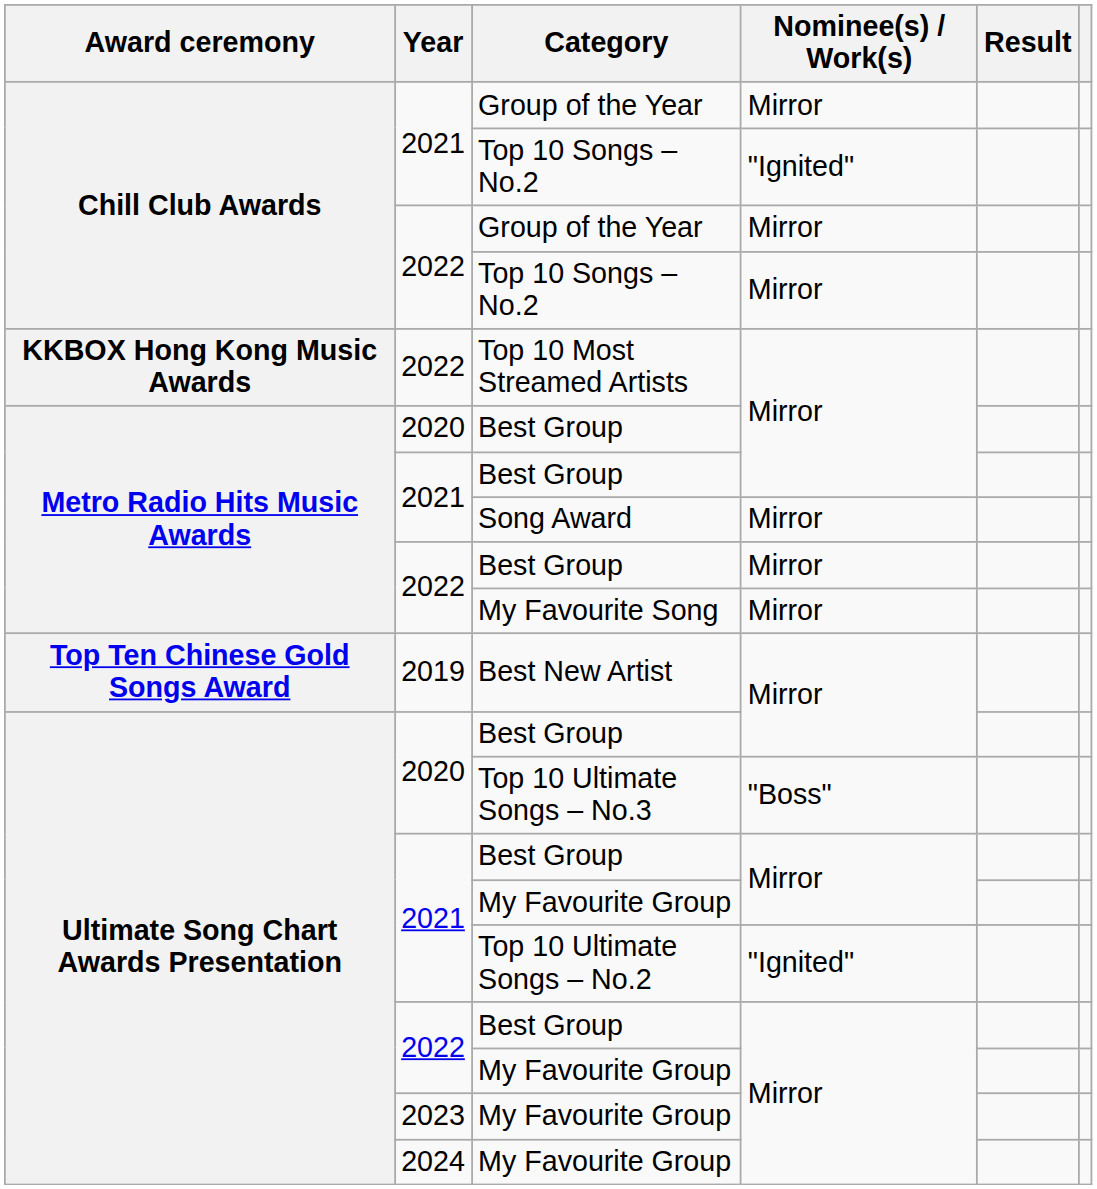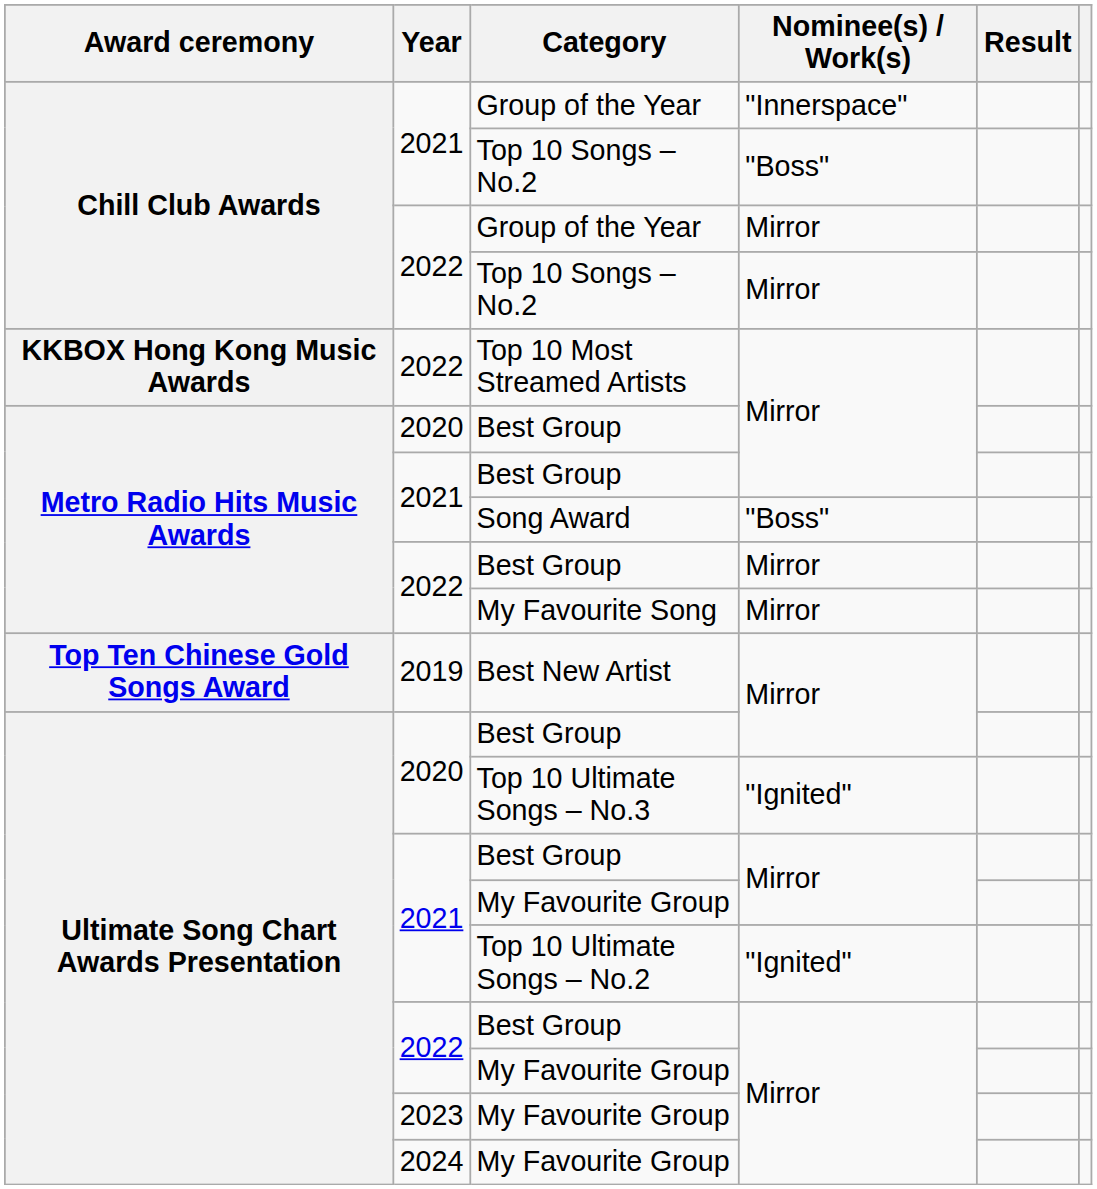 <table class="wikitable plainrowheaders sortable">
 <tr>
 <th scope="col">Award ceremony</th>
 <th scope="col">Year</th>
 <th scope="col">Category</th>
 <th scope="col">Nominee(s) / Work(s)</th>
 <th scope="col">Result</th>
 <th scope="col" class="unsortable"></th>
 </tr>
 <tr>
 <th scope="row" rowspan="4">Chill Club Awards</th>
 <td rowspan="2">2021</td>
 <td>Group of the Year</td>
-<td>Mirror</td>
+<td>"Innerspace"</td>
 <td></td>
 <td></td>
 </tr>
 <tr>
 <td>Top 10 Songs – No.2</td>
-<td>"Ignited"</td>
+<td>"Boss"</td>
 <td></td>
 <td></td>
 </tr>
 <tr>
 <td rowspan="2">2022</td>
 <td>Group of the Year</td>
 <td>Mirror</td>
 <td></td>
 <td></td>
 </tr>
 <tr>
 <td>Top 10 Songs – No.2</td>
 <td>Mirror</td>
 <td></td>
 <td></td>
 </tr>
 <tr>
 <th scope="row">KKBOX Hong Kong Music Awards</th>
 <td>2022</td>
 <td>Top 10 Most Streamed Artists</td>
 <td rowspan="3">Mirror</td>
 <td></td>
 <td></td>
 </tr>
 <tr>
 <th scope="row" rowspan="5"><a href='#'>Metro Radio Hits Music Awards</a></th>
 <td>2020</td>
 <td>Best Group</td>
 <td></td>
 <td></td>
 </tr>
 <tr>
 <td rowspan="2">2021</td>
 <td>Best Group</td>
 <td></td>
 <td></td>
 </tr>
 <tr>
 <td>Song Award</td>
-<td>Mirror</td>
+<td>"Boss"</td>
 <td></td>
 <td></td>
 </tr>
 <tr>
 <td rowspan="2">2022</td>
 <td>Best Group</td>
 <td>Mirror</td>
 <td></td>
 <td></td>
 </tr>
 <tr>
 <td>My Favourite Song</td>
 <td>Mirror</td>
 <td></td>
 <td></td>
 </tr>
 <tr>
 <th scope="row"><a href='#'>Top Ten Chinese Gold Songs Award</a></th>
 <td>2019</td>
 <td>Best New Artist</td>
 <td rowspan="2">Mirror</td>
 <td></td>
 <td></td>
 </tr>
 <tr>
 <th scope="row" rowspan="9">Ultimate Song Chart Awards Presentation</th>
 <td rowspan="2">2020</td>
 <td>Best Group</td>
 <td></td>
 <td></td>
 </tr>
 <tr>
 <td>Top 10 Ultimate Songs – No.3</td>
-<td>"Boss"</td>
+<td>"Ignited"</td>
 <td></td>
 <td></td>
 </tr>
 <tr>
 <td rowspan="3"><a href='#'>2021</a></td>
 <td>Best Group</td>
 <td rowspan="2">Mirror</td>
 <td></td>
 <td></td>
 </tr>
 <tr>
 <td>My Favourite Group</td>
 <td></td>
 <td></td>
 </tr>
 <tr>
 <td>Top 10 Ultimate Songs – No.2</td>
 <td>"Ignited"</td>
 <td></td>
 <td></td>
 </tr>
 <tr>
 <td rowspan="2"><a href='#'>2022</a></td>
 <td>Best Group</td>
 <td rowspan="4">Mirror</td>
 <td></td>
 <td></td>
 </tr>
 <tr>
 <td>My Favourite Group</td>
 <td></td>
 <td></td>
 </tr>
 <tr>
 <td>2023</td>
 <td>My Favourite Group</td>
 <td></td>
 <td></td>
 </tr>
 <tr>
 <td>2024</td>
 <td>My Favourite Group</td>
 <td></td>
 <td></td>
 </tr>
 </table>
